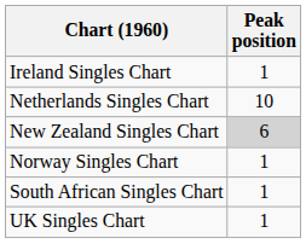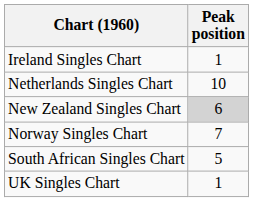 <table class="wikitable sortable">
 <tr>
 <th align="left">Chart (1960)</th>
 <th style="text-align:center;">Peak<br>position</th>
 </tr>
 <tr>
 <td align="left">Ireland Singles Chart</td>
 <td style="text-align:center;">1</td>
 </tr>
 <tr>
 <td align="left">Netherlands Singles Chart</td>
 <td style="text-align:center;">10</td>
 </tr>
 <tr>
 <td align="left">New Zealand Singles Chart</td>
 <td style="background: lightgrey; text-align:center;">6</td>
 </tr>
 <tr>
 <td align="left">Norway Singles Chart</td>
-<td style="text-align:center;">1</td>
+<td style="text-align:center;">7</td>
 </tr>
 <tr>
 <td align="left">South African Singles Chart</td>
-<td style="text-align:center;">1</td>
+<td style="text-align:center;">5</td>
 </tr>
 <tr>
 <td align="left">UK Singles Chart</td>
 <td style="text-align:center;">1</td>
 </tr>
 </table>
